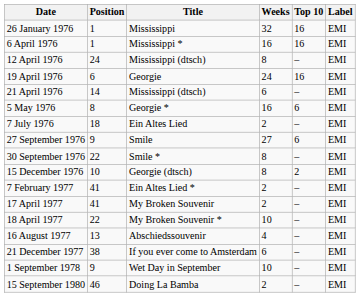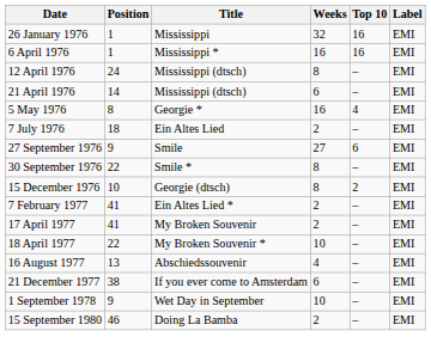 <table class="wikitable">
 <tr>
 <th>Date</th>
 <th>Position</th>
 <th>Title</th>
 <th>Weeks</th>
 <th>Top 10</th>
 <th>Label</th>
 </tr>
 <tr>
 <td>26 January 1976</td>
 <td>1</td>
 <td>Mississippi</td>
 <td>32</td>
 <td>16</td>
 <td>EMI</td>
 </tr>
 <tr>
 <td>6 April 1976</td>
 <td>1</td>
 <td>Mississippi *</td>
 <td>16</td>
 <td>16</td>
 <td>EMI</td>
 </tr>
 <tr>
 <td>12 April 1976</td>
 <td>24</td>
 <td>Mississippi (dtsch)</td>
 <td>8</td>
 <td>–</td>
 <td>EMI</td>
 </tr>
 <tr>
-<td>19 April 1976</td>
-<td>6</td>
-<td>Georgie</td>
-<td>24</td>
-<td>16</td>
-<td>EMI</td>
-</tr>
-<tr>
 <td>21 April 1976</td>
 <td>14</td>
 <td>Mississippi (dtsch)</td>
 <td>6</td>
 <td>–</td>
 <td>EMI</td>
 </tr>
 <tr>
 <td>5 May 1976</td>
 <td>8</td>
 <td>Georgie *</td>
 <td>16</td>
-<td>6</td>
+<td>4</td>
 <td>EMI</td>
 </tr>
 <tr>
 <td>7 July 1976</td>
 <td>18</td>
 <td>Ein Altes Lied</td>
 <td>2</td>
 <td>–</td>
 <td>EMI</td>
 </tr>
 <tr>
 <td>27 September 1976</td>
 <td>9</td>
 <td>Smile</td>
 <td>27</td>
 <td>6</td>
 <td>EMI</td>
 </tr>
 <tr>
 <td>30 September 1976</td>
 <td>22</td>
 <td>Smile *</td>
 <td>8</td>
 <td>–</td>
 <td>EMI</td>
 </tr>
 <tr>
 <td>15 December 1976</td>
 <td>10</td>
 <td>Georgie (dtsch)</td>
 <td>8</td>
 <td>2</td>
 <td>EMI</td>
 </tr>
 <tr>
 <td>7 February 1977</td>
 <td>41</td>
 <td>Ein Altes Lied *</td>
 <td>2</td>
 <td>–</td>
 <td>EMI</td>
 </tr>
 <tr>
 <td>17 April 1977</td>
 <td>41</td>
 <td>My Broken Souvenir</td>
 <td>2</td>
 <td>–</td>
 <td>EMI</td>
 </tr>
 <tr>
 <td>18 April 1977</td>
 <td>22</td>
 <td>My Broken Souvenir *</td>
 <td>10</td>
 <td>–</td>
 <td>EMI</td>
 </tr>
 <tr>
 <td>16 August 1977</td>
 <td>13</td>
 <td>Abschiedssouvenir</td>
 <td>4</td>
 <td>–</td>
 <td>EMI</td>
 </tr>
 <tr>
 <td>21 December 1977</td>
 <td>38</td>
 <td>If you ever come to Amsterdam</td>
 <td>6</td>
 <td>–</td>
 <td>EMI</td>
 </tr>
 <tr>
 <td>1 September 1978</td>
 <td>9</td>
 <td>Wet Day in September</td>
 <td>10</td>
 <td>–</td>
 <td>EMI</td>
 </tr>
 <tr>
 <td>15 September 1980</td>
 <td>46</td>
 <td>Doing La Bamba</td>
 <td>2</td>
 <td>–</td>
 <td>EMI</td>
 </tr>
 </table>
